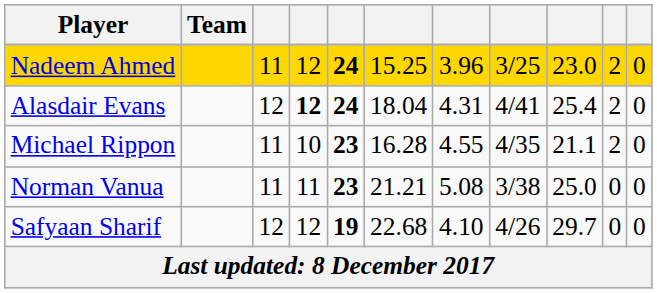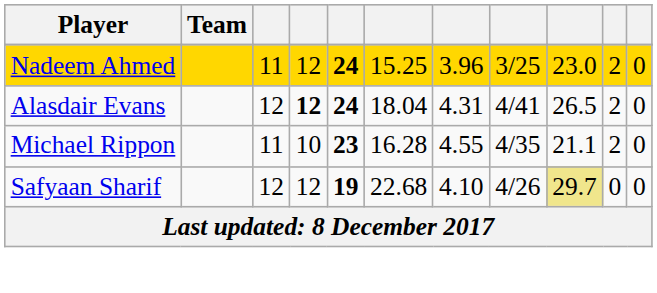 <table class="wikitable sortable" style="text-align:center">
 <tr>
 <th class="unsortable">Player</th>
 <th>Team</th>
 <th></th>
 <th></th>
 <th></th>
 <th></th>
 <th></th>
 <th></th>
 <th></th>
 <th></th>
 <th></th>
 </tr>
 <tr>
 </tr>
 <tr style="background:gold">
 <td style="text-align:left"><a href='#'>Nadeem Ahmed</a></td>
 <td style="text-align:left"></td>
 <td>11</td>
 <td>12</td>
 <td><strong>24</strong></td>
 <td>15.25</td>
 <td>3.96</td>
 <td>3/25</td>
 <td>23.0</td>
 <td>2</td>
 <td>0</td>
 </tr>
 <tr>
 <td style="text-align:left"><a href='#'>Alasdair Evans</a></td>
 <td style="text-align:left"></td>
 <td>12</td>
 <td><strong>12</strong></td>
 <td><strong>24</strong></td>
 <td>18.04</td>
 <td>4.31</td>
 <td>4/41</td>
-<td>25.4</td>
+<td>26.5</td>
 <td>2</td>
 <td>0</td>
 </tr>
 <tr>
 <td style="text-align:left"><a href='#'>Michael Rippon</a></td>
 <td style="text-align:left"></td>
 <td>11</td>
 <td>10</td>
 <td><strong>23</strong></td>
 <td>16.28</td>
 <td>4.55</td>
 <td>4/35</td>
 <td>21.1</td>
 <td>2</td>
 <td>0</td>
 </tr>
 <tr>
-<td style="text-align:left"><a href='#'>Norman Vanua</a></td>
-<td style="text-align:left"></td>
-<td>11</td>
-<td>11</td>
-<td><strong>23</strong></td>
-<td>21.21</td>
-<td>5.08</td>
-<td>3/38</td>
-<td>25.0</td>
-<td>0</td>
-<td>0</td>
-</tr>
-<tr>
 <td style="text-align:left"><a href='#'>Safyaan Sharif</a></td>
 <td style="text-align:left"></td>
 <td>12</td>
 <td>12</td>
 <td><strong>19</strong></td>
 <td>22.68</td>
 <td>4.10</td>
 <td>4/26</td>
-<td>29.7</td>
+<td style="background: khaki;">29.7</td>
 <td>0</td>
 <td>0</td>
 </tr>
 <tr>
 <th colspan=11><em>Last updated: 8 December 2017</em></th>
 </tr>
 </table>
